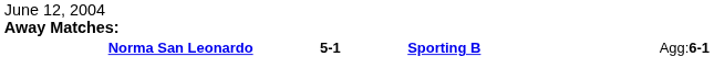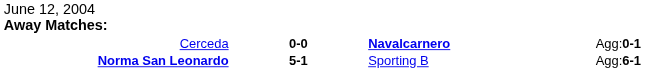 <table width=100% cellspacing=1>
 <tr>
 <th width=20%></th>
 <th width=12%></th>
 <th width=20%></th>
 <th></th>
 </tr>
 <tr>
 <td>June 12, 2004<br><strong>Away Matches:</strong></td>
 </tr>
 <tr style=font-size:90%>
+<td align=right><a href='#'>Cerceda</a></td>
+<td align=center><strong>0-0</strong></td>
+<td><strong><a href='#'>Navalcarnero</a></strong></td>
+<td>Agg:<strong>0-1</strong></td>
+</tr>
+<tr style=font-size:90%>
 <td align=right><strong><a href='#'>Norma San Leonardo</a></strong></td>
 <td align=center><strong>5-1</strong></td>
-<td><strong><a href='#'>Sporting B</a></strong></td>
+<td><a href='#'>Sporting B</a></td>
 <td>Agg:<strong>6-1</strong></td>
 </tr>
 </table>
